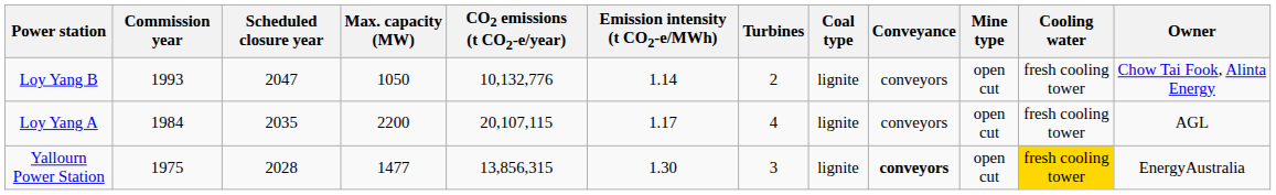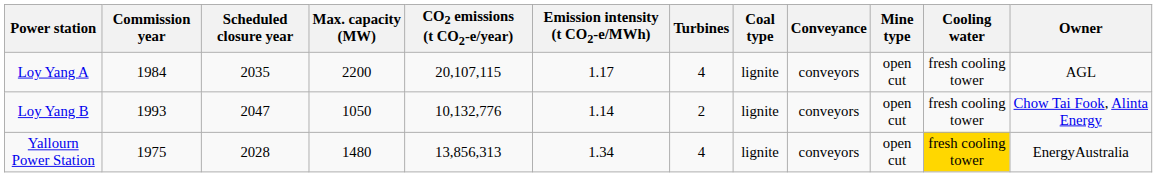 <table class="wikitable sortable" style="text-align: center">
 <tr>
 <th>Power station</th>
 <th>Commission year</th>
 <th>Scheduled closure year</th>
 <th>Max. capacity (MW)</th>
 <th>CO<sub>2</sub> emissions (t CO<sub>2</sub>-e/year)</th>
 <th>Emission intensity (t CO<sub>2</sub>-e/MWh)</th>
 <th>Turbines</th>
 <th>Coal type</th>
 <th>Conveyance</th>
 <th>Mine type</th>
 <th>Cooling water</th>
 <th>Owner</th>
 </tr>
 <tr>
+<td><a href='#'>Loy Yang A</a></td>
+<td>1984</td>
+<td>2035</td>
+<td>2200</td>
+<td>20,107,115</td>
+<td>1.17</td>
+<td>4</td>
+<td>lignite</td>
+<td>conveyors</td>
+<td>open cut</td>
+<td>fresh cooling tower</td>
+<td>AGL</td>
+</tr>
+<tr>
 <td><a href='#'>Loy Yang B</a></td>
 <td>1993</td>
 <td>2047</td>
 <td>1050</td>
 <td>10,132,776</td>
 <td>1.14</td>
 <td>2</td>
 <td>lignite</td>
 <td>conveyors</td>
 <td>open cut</td>
 <td>fresh cooling tower</td>
 <td><a href='#'>Chow Tai Fook</a>, <a href='#'>Alinta Energy</a></td>
 </tr>
 <tr>
-<td><a href='#'>Loy Yang A</a></td>
-<td>1984</td>
-<td>2035</td>
-<td>2200</td>
-<td>20,107,115</td>
-<td>1.17</td>
+<td><a href='#'>Yallourn Power Station</a></td>
+<td>1975</td>
+<td>2028</td>
+<td>1480</td>
+<td>13,856,313</td>
+<td>1.34</td>
 <td>4</td>
 <td>lignite</td>
 <td>conveyors</td>
-<td>open cut</td>
-<td>fresh cooling tower</td>
-<td>AGL</td>
-</tr>
-<tr>
-<td><a href='#'>Yallourn Power Station</a></td>
-<td>1975</td>
-<td>2028</td>
-<td>1477</td>
-<td>13,856,315</td>
-<td>1.30</td>
-<td>3</td>
-<td>lignite</td>
-<td><strong>conveyors</strong></td>
 <td>open cut</td>
 <td style="background: gold;">fresh cooling tower</td>
 <td>EnergyAustralia</td>
 </tr>
 </table>
